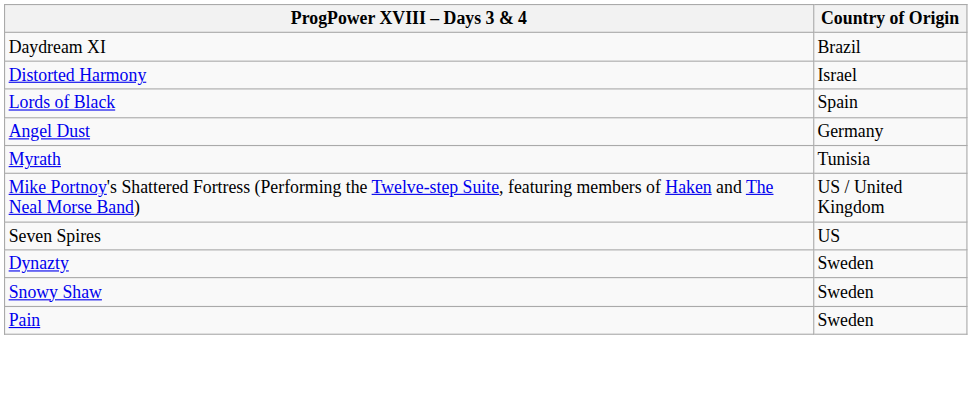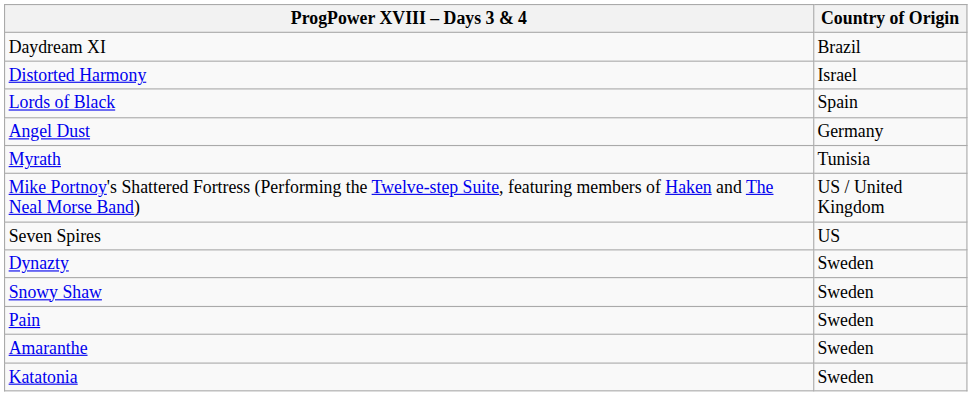 <table class="wikitable">
 <tr>
 <th>ProgPower XVIII – Days 3 & 4</th>
 <th>Country of Origin</th>
 </tr>
 <tr>
 <td>Daydream XI</td>
 <td>Brazil</td>
 </tr>
 <tr>
 <td><a href='#'>Distorted Harmony</a></td>
 <td>Israel</td>
 </tr>
 <tr>
 <td><a href='#'>Lords of Black</a></td>
 <td>Spain</td>
 </tr>
 <tr>
 <td><a href='#'>Angel Dust</a></td>
 <td>Germany</td>
 </tr>
 <tr>
 <td><a href='#'>Myrath</a></td>
 <td>Tunisia</td>
 </tr>
 <tr>
 <td><a href='#'>Mike Portnoy</a>'s Shattered Fortress (Performing the <a href='#'>Twelve-step Suite</a>, featuring members of <a href='#'>Haken</a> and <a href='#'>The Neal Morse Band</a>)</td>
 <td>US / United Kingdom</td>
 </tr>
 <tr>
 <td>Seven Spires</td>
 <td>US</td>
 </tr>
 <tr>
 <td><a href='#'>Dynazty</a></td>
 <td>Sweden</td>
 </tr>
 <tr>
 <td><a href='#'>Snowy Shaw</a></td>
 <td>Sweden</td>
 </tr>
 <tr>
 <td><a href='#'>Pain</a></td>
 <td>Sweden</td>
 </tr>
+<tr>
+<td><a href='#'>Amaranthe</a></td>
+<td>Sweden</td>
+</tr>
+<tr>
+<td><a href='#'>Katatonia</a></td>
+<td>Sweden</td>
+</tr>
 </table>
